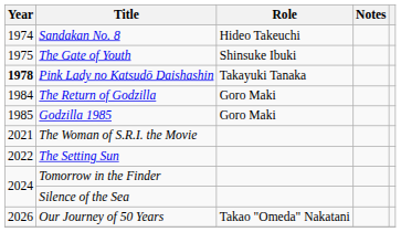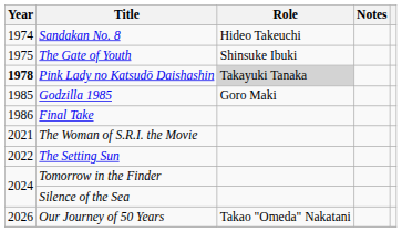 <table class="wikitable sortable">
 <tr>
 <th>Year</th>
 <th>Title</th>
 <th>Role</th>
 <th class="unsortable">Notes</th>
 <th class="unsortable"></th>
 </tr>
 <tr>
 <td>1974</td>
 <td><em><a href='#'>Sandakan No. 8</a></em></td>
 <td>Hideo Takeuchi</td>
 <td></td>
 <td></td>
 </tr>
 <tr>
 <td>1975</td>
 <td><em><a href='#'>The Gate of Youth</a></em></td>
 <td>Shinsuke Ibuki</td>
 <td></td>
 <td></td>
 </tr>
 <tr>
 <td><strong>1978</strong></td>
 <td><em><a href='#'>Pink Lady no Katsudō Daishashin</a></em></td>
-<td>Takayuki Tanaka</td>
-<td></td>
-<td></td>
-</tr>
-<tr>
-<td>1984</td>
-<td><em><a href='#'>The Return of Godzilla</a></em></td>
-<td>Goro Maki</td>
+<td style="background: lightgrey;">Takayuki Tanaka</td>
 <td></td>
 <td></td>
 </tr>
 <tr>
 <td>1985</td>
 <td><em><a href='#'>Godzilla 1985</a></em></td>
 <td>Goro Maki</td>
+<td></td>
+<td></td>
+</tr>
+<tr>
+<td>1986</td>
+<td><em><a href='#'>Final Take</a></em></td>
+<td></td>
 <td></td>
 <td></td>
 </tr>
 <tr>
 <td>2021</td>
 <td><em>The Woman of S.R.I. the Movie</em></td>
 <td></td>
 <td></td>
 <td></td>
 </tr>
 <tr>
 <td>2022</td>
 <td><em><a href='#'>The Setting Sun</a></em></td>
 <td></td>
 <td></td>
 <td></td>
 </tr>
 <tr>
 <td rowspan=2>2024</td>
 <td><em>Tomorrow in the Finder</em></td>
 <td></td>
 <td></td>
 <td></td>
 </tr>
 <tr>
 <td><em>Silence of the Sea</em></td>
 <td></td>
 <td></td>
 <td></td>
 </tr>
 <tr>
 <td>2026</td>
 <td><em>Our Journey of 50 Years</em></td>
 <td>Takao "Omeda" Nakatani</td>
 <td></td>
 <td></td>
 </tr>
 <tr>
 </tr>
 </table>
